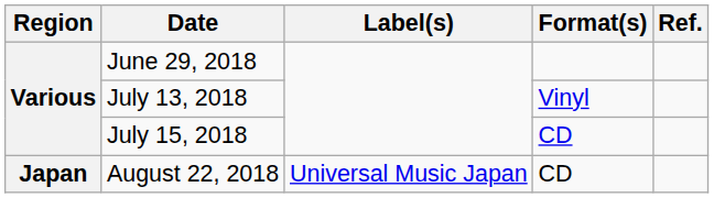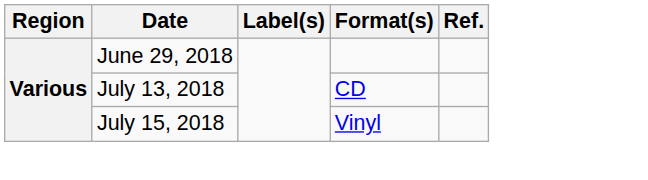 <table class="wikitable plainrowheaders">
 <tr>
 <th scope="col">Region</th>
 <th scope="col">Date</th>
 <th scope="col">Label(s)</th>
 <th scope="col">Format(s)</th>
 <th scope="col">Ref.</th>
 </tr>
 <tr>
 <th scope="row" rowspan="3">Various</th>
 <td>June 29, 2018</td>
 <td rowspan="3"></td>
 <td></td>
 <td></td>
 </tr>
 <tr>
 <td>July 13, 2018</td>
-<td><a href='#'>Vinyl</a></td>
+<td><a href='#'>CD</a></td>
 <td></td>
 </tr>
 <tr>
 <td>July 15, 2018</td>
-<td><a href='#'>CD</a></td>
-<td></td>
-</tr>
-<tr>
-<th scope="row">Japan</th>
-<td>August 22, 2018</td>
-<td><a href='#'>Universal Music Japan</a></td>
-<td>CD</td>
+<td><a href='#'>Vinyl</a></td>
 <td></td>
 </tr>
 </table>
